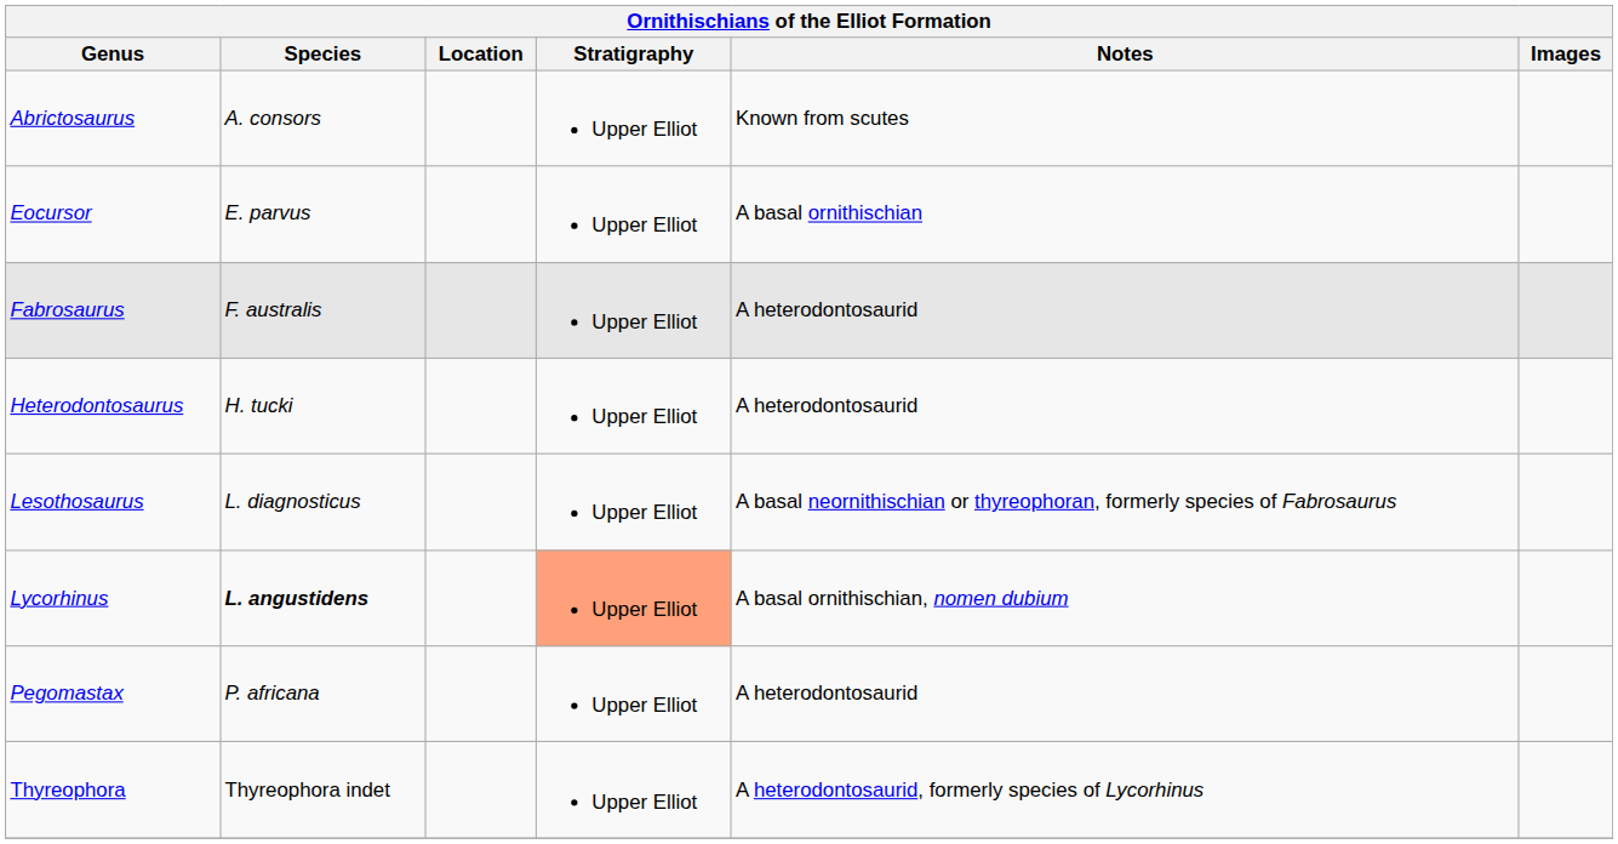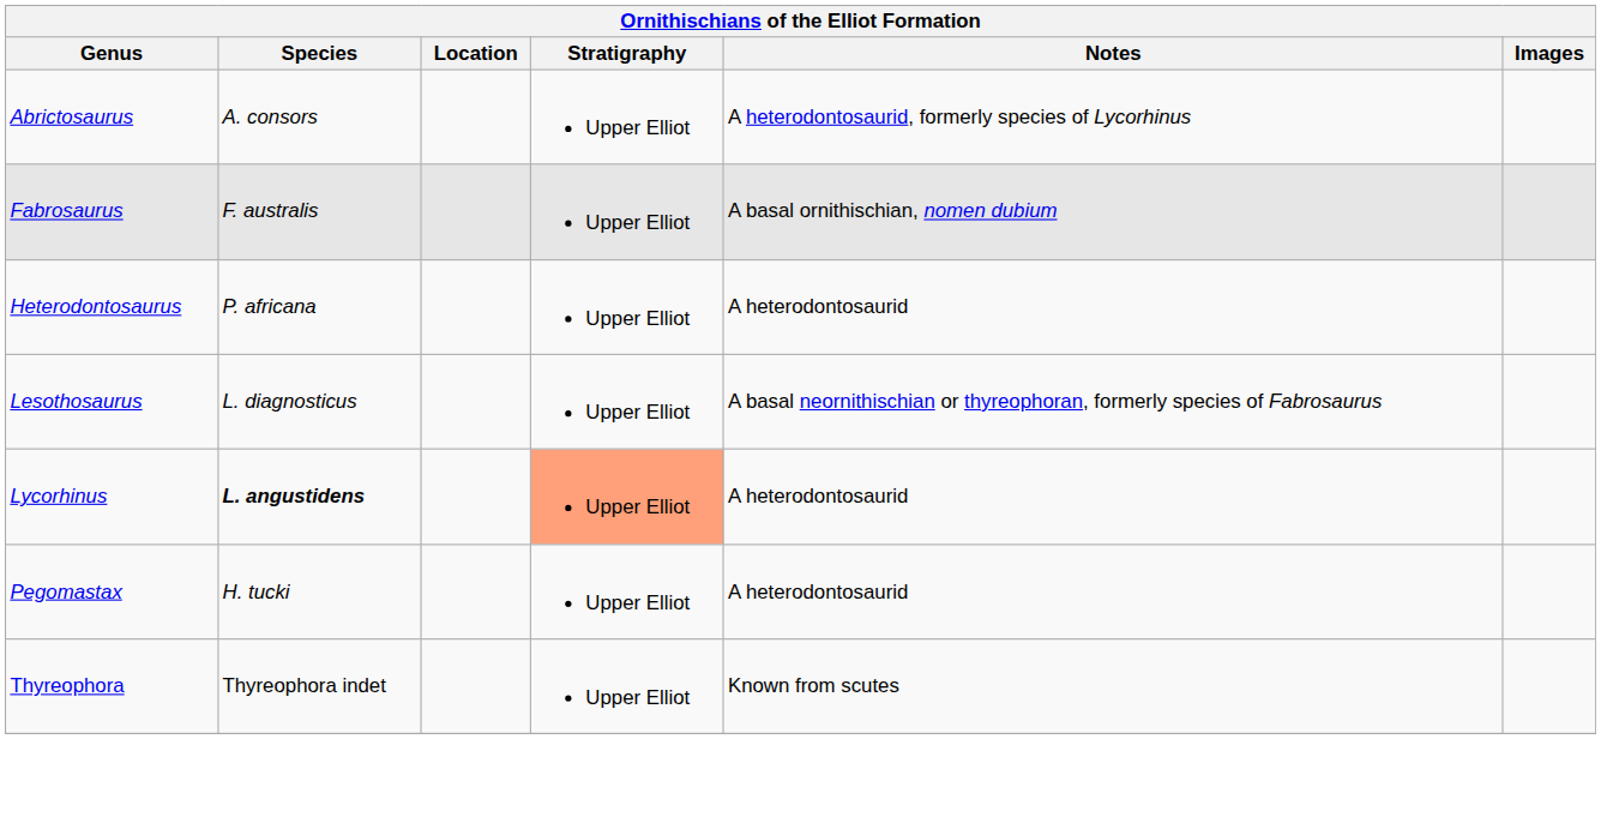 <table class="wikitable" style="width:100%">
 <tr>
 <th colspan="6" style="text-align: center;"><a href='#'>Ornithischians</a> of the Elliot Formation</th>
 </tr>
 <tr>
 <th>Genus</th>
 <th>Species</th>
 <th>Location</th>
 <th>Stratigraphy</th>
 <th>Notes</th>
 <th>Images</th>
 </tr>
 <tr>
 <td><em><a href='#'>Abrictosaurus</a></em></td>
 <td><em>A. consors</em></td>
 <td></td>
 <td><br><ul><li>Upper Elliot</li></ul></td>
-<td>Known from scutes</td>
-<td></td>
-</tr>
-<tr>
-<td><em><a href='#'>Eocursor</a></em></td>
-<td><em>E. parvus</em></td>
-<td></td>
-<td><br><ul><li>Upper Elliot</li></ul></td>
-<td>A basal <a href='#'>ornithischian</a></td>
+<td>A <a href='#'>heterodontosaurid</a>, formerly species of <em>Lycorhinus</em></td>
 <td></td>
 </tr>
 <tr style="background:#E6E6E6;">
 <td><em><a href='#'>Fabrosaurus</a></em></td>
 <td><em>F. australis</em></td>
 <td></td>
 <td><br><ul><li>Upper Elliot</li></ul></td>
-<td>A heterodontosaurid</td>
+<td>A basal ornithischian, <em><a href='#'>nomen dubium</a></em></td>
 <td></td>
 </tr>
 <tr>
 <td><em><a href='#'>Heterodontosaurus</a></em></td>
-<td><em>H. tucki</em></td>
+<td><em>P. africana</em></td>
 <td></td>
 <td><br><ul><li>Upper Elliot</li></ul></td>
 <td>A heterodontosaurid</td>
 <td></td>
 </tr>
 <tr>
 <td><em><a href='#'>Lesothosaurus</a></em></td>
 <td><em>L. diagnosticus</em></td>
 <td></td>
 <td><br><ul><li>Upper Elliot</li></ul></td>
 <td>A basal <a href='#'>neornithischian</a> or <a href='#'>thyreophoran</a>, formerly species of <em>Fabrosaurus</em></td>
 <td></td>
 </tr>
 <tr>
 <td><em><a href='#'>Lycorhinus</a></em></td>
 <td><strong><em>L. angustidens</em></strong></td>
 <td></td>
 <td style="background: lightsalmon;"><br><ul><li>Upper Elliot</li></ul></td>
-<td>A basal ornithischian, <em><a href='#'>nomen dubium</a></em></td>
+<td>A heterodontosaurid</td>
 <td></td>
 </tr>
 <tr>
 <td><em><a href='#'>Pegomastax</a></em></td>
-<td><em>P. africana</em></td>
+<td><em>H. tucki</em></td>
 <td></td>
 <td><br><ul><li>Upper Elliot</li></ul></td>
 <td>A heterodontosaurid</td>
 <td></td>
 </tr>
 <tr>
 <td><a href='#'>Thyreophora </a></td>
 <td>Thyreophora indet</td>
 <td></td>
 <td><br><ul><li>Upper Elliot</li></ul></td>
-<td>A <a href='#'>heterodontosaurid</a>, formerly species of <em>Lycorhinus</em></td>
+<td>Known from scutes</td>
 <td></td>
 </tr>
 <tr>
 </tr>
 </table>
